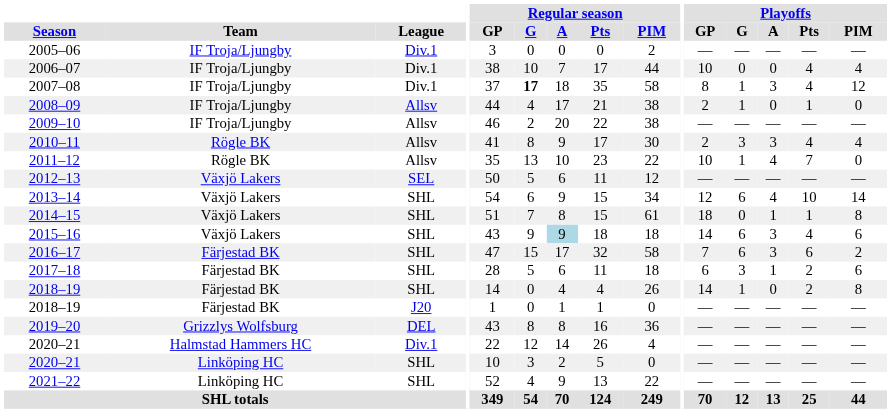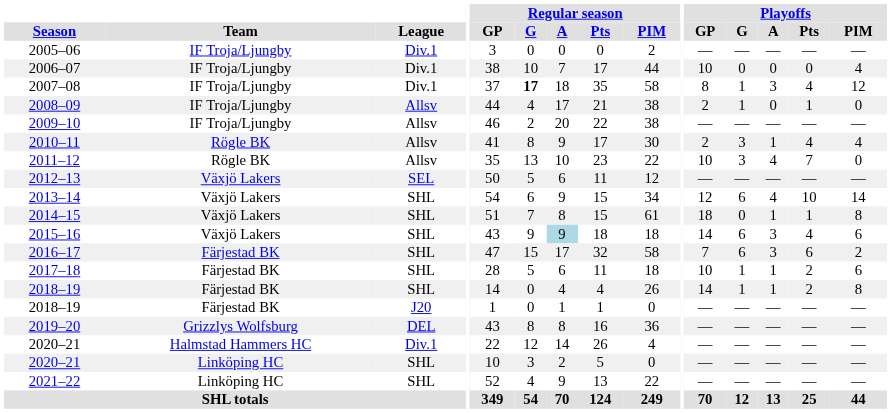 <table border="0" cellpadding="1" cellspacing="0" style="text-align:center; width:60em">
 <tr bgcolor="#e0e0e0">
 <th colspan="3" bgcolor="#ffffff"></th>
 <th rowspan="99" bgcolor="#ffffff"></th>
 <th colspan="5"><a href='#'>Regular season</a></th>
 <th rowspan="99" bgcolor="#ffffff"></th>
 <th colspan="5"><a href='#'>Playoffs</a></th>
 </tr>
 <tr bgcolor="#e0e0e0">
 <th><a href='#'>Season</a></th>
 <th>Team</th>
 <th>League</th>
 <th>GP</th>
 <th><a href='#'>G</a></th>
 <th><a href='#'>A</a></th>
 <th><a href='#'>Pts</a></th>
 <th><a href='#'>PIM</a></th>
 <th>GP</th>
 <th>G</th>
 <th>A</th>
 <th>Pts</th>
 <th>PIM</th>
 </tr>
 <tr>
 <td>2005–06</td>
 <td><a href='#'>IF Troja/Ljungby</a></td>
 <td><a href='#'>Div.1</a></td>
 <td>3</td>
 <td>0</td>
 <td>0</td>
 <td>0</td>
 <td>2</td>
 <td>—</td>
 <td>—</td>
 <td>—</td>
 <td>—</td>
 <td>—</td>
 </tr>
 <tr bgcolor="#f0f0f0">
 <td>2006–07</td>
 <td>IF Troja/Ljungby</td>
 <td>Div.1</td>
 <td>38</td>
 <td>10</td>
 <td>7</td>
 <td>17</td>
 <td>44</td>
 <td>10</td>
 <td>0</td>
 <td>0</td>
-<td>4</td>
+<td>0</td>
 <td>4</td>
 </tr>
 <tr>
 <td>2007–08</td>
 <td>IF Troja/Ljungby</td>
 <td>Div.1</td>
 <td>37</td>
 <td><strong>17</strong></td>
 <td>18</td>
 <td>35</td>
 <td>58</td>
 <td>8</td>
 <td>1</td>
 <td>3</td>
 <td>4</td>
 <td>12</td>
 </tr>
 <tr bgcolor="#f0f0f0">
 <td><a href='#'>2008–09</a></td>
 <td>IF Troja/Ljungby</td>
 <td><a href='#'>Allsv</a></td>
 <td>44</td>
 <td>4</td>
 <td>17</td>
 <td>21</td>
 <td>38</td>
 <td>2</td>
 <td>1</td>
 <td>0</td>
 <td>1</td>
 <td>0</td>
 </tr>
 <tr>
 <td><a href='#'>2009–10</a></td>
 <td>IF Troja/Ljungby</td>
 <td>Allsv</td>
 <td>46</td>
 <td>2</td>
 <td>20</td>
 <td>22</td>
 <td>38</td>
 <td>—</td>
 <td>—</td>
 <td>—</td>
 <td>—</td>
 <td>—</td>
 </tr>
 <tr bgcolor="#f0f0f0">
 <td><a href='#'>2010–11</a></td>
 <td><a href='#'>Rögle BK</a></td>
 <td>Allsv</td>
 <td>41</td>
 <td>8</td>
 <td>9</td>
 <td>17</td>
 <td>30</td>
 <td>2</td>
 <td>3</td>
-<td>3</td>
+<td>1</td>
 <td>4</td>
 <td>4</td>
 </tr>
 <tr>
 <td><a href='#'>2011–12</a></td>
 <td>Rögle BK</td>
 <td>Allsv</td>
 <td>35</td>
 <td>13</td>
 <td>10</td>
 <td>23</td>
 <td>22</td>
 <td>10</td>
-<td>1</td>
+<td>3</td>
 <td>4</td>
 <td>7</td>
 <td>0</td>
 </tr>
 <tr bgcolor="#f0f0f0">
 <td><a href='#'>2012–13</a></td>
 <td><a href='#'>Växjö Lakers</a></td>
 <td><a href='#'>SEL</a></td>
 <td>50</td>
 <td>5</td>
 <td>6</td>
 <td>11</td>
 <td>12</td>
 <td>—</td>
 <td>—</td>
 <td>—</td>
 <td>—</td>
 <td>—</td>
 </tr>
 <tr>
 <td><a href='#'>2013–14</a></td>
 <td>Växjö Lakers</td>
 <td>SHL</td>
 <td>54</td>
 <td>6</td>
 <td>9</td>
 <td>15</td>
 <td>34</td>
 <td>12</td>
 <td>6</td>
 <td>4</td>
 <td>10</td>
 <td>14</td>
 </tr>
 <tr bgcolor="#f0f0f0">
 <td><a href='#'>2014–15</a></td>
 <td>Växjö Lakers</td>
 <td>SHL</td>
 <td>51</td>
 <td>7</td>
 <td>8</td>
 <td>15</td>
 <td>61</td>
 <td>18</td>
 <td>0</td>
 <td>1</td>
 <td>1</td>
 <td>8</td>
 </tr>
 <tr>
 <td><a href='#'>2015–16</a></td>
 <td>Växjö Lakers</td>
 <td>SHL</td>
 <td>43</td>
 <td>9</td>
 <td style="background: lightblue;">9</td>
 <td>18</td>
 <td>18</td>
 <td>14</td>
 <td>6</td>
 <td>3</td>
 <td>4</td>
 <td>6</td>
 </tr>
 <tr bgcolor="#f0f0f0">
 <td><a href='#'>2016–17</a></td>
 <td><a href='#'>Färjestad BK</a></td>
 <td>SHL</td>
 <td>47</td>
 <td>15</td>
 <td>17</td>
 <td>32</td>
 <td>58</td>
 <td>7</td>
 <td>6</td>
 <td>3</td>
 <td>6</td>
 <td>2</td>
 </tr>
 <tr>
 <td><a href='#'>2017–18</a></td>
 <td>Färjestad BK</td>
 <td>SHL</td>
 <td>28</td>
 <td>5</td>
 <td>6</td>
 <td>11</td>
 <td>18</td>
-<td>6</td>
-<td>3</td>
+<td>10</td>
+<td>1</td>
 <td>1</td>
 <td>2</td>
 <td>6</td>
 </tr>
 <tr bgcolor="#f0f0f0">
 <td><a href='#'>2018–19</a></td>
 <td>Färjestad BK</td>
 <td>SHL</td>
 <td>14</td>
 <td>0</td>
 <td>4</td>
 <td>4</td>
 <td>26</td>
 <td>14</td>
 <td>1</td>
-<td>0</td>
+<td>1</td>
 <td>2</td>
 <td>8</td>
 </tr>
 <tr>
 <td>2018–19</td>
 <td>Färjestad BK</td>
 <td><a href='#'>J20</a></td>
 <td>1</td>
 <td>0</td>
 <td>1</td>
 <td>1</td>
 <td>0</td>
 <td>—</td>
 <td>—</td>
 <td>—</td>
 <td>—</td>
 <td>—</td>
 </tr>
 <tr bgcolor="#f0f0f0">
 <td><a href='#'>2019–20</a></td>
 <td><a href='#'>Grizzlys Wolfsburg</a></td>
 <td><a href='#'>DEL</a></td>
 <td>43</td>
 <td>8</td>
 <td>8</td>
 <td>16</td>
 <td>36</td>
 <td>—</td>
 <td>—</td>
 <td>—</td>
 <td>—</td>
 <td>—</td>
 </tr>
 <tr>
 <td>2020–21</td>
 <td><a href='#'>Halmstad Hammers HC</a></td>
 <td><a href='#'>Div.1</a></td>
 <td>22</td>
 <td>12</td>
 <td>14</td>
 <td>26</td>
 <td>4</td>
 <td>—</td>
 <td>—</td>
 <td>—</td>
 <td>—</td>
 <td>—</td>
 </tr>
 <tr bgcolor="#f0f0f0">
 <td><a href='#'>2020–21</a></td>
 <td><a href='#'>Linköping HC</a></td>
 <td>SHL</td>
 <td>10</td>
 <td>3</td>
 <td>2</td>
 <td>5</td>
 <td>0</td>
 <td>—</td>
 <td>—</td>
 <td>—</td>
 <td>—</td>
 <td>—</td>
 </tr>
 <tr>
 <td><a href='#'>2021–22</a></td>
 <td>Linköping HC</td>
 <td>SHL</td>
 <td>52</td>
 <td>4</td>
 <td>9</td>
 <td>13</td>
 <td>22</td>
 <td>—</td>
 <td>—</td>
 <td>—</td>
 <td>—</td>
 <td>—</td>
 </tr>
 <tr bgcolor="#e0e0e0">
 <th colspan="3">SHL totals</th>
 <th>349</th>
 <th>54</th>
 <th>70</th>
 <th>124</th>
 <th>249</th>
 <th>70</th>
 <th>12</th>
 <th>13</th>
 <th>25</th>
 <th>44</th>
 </tr>
 </table>
